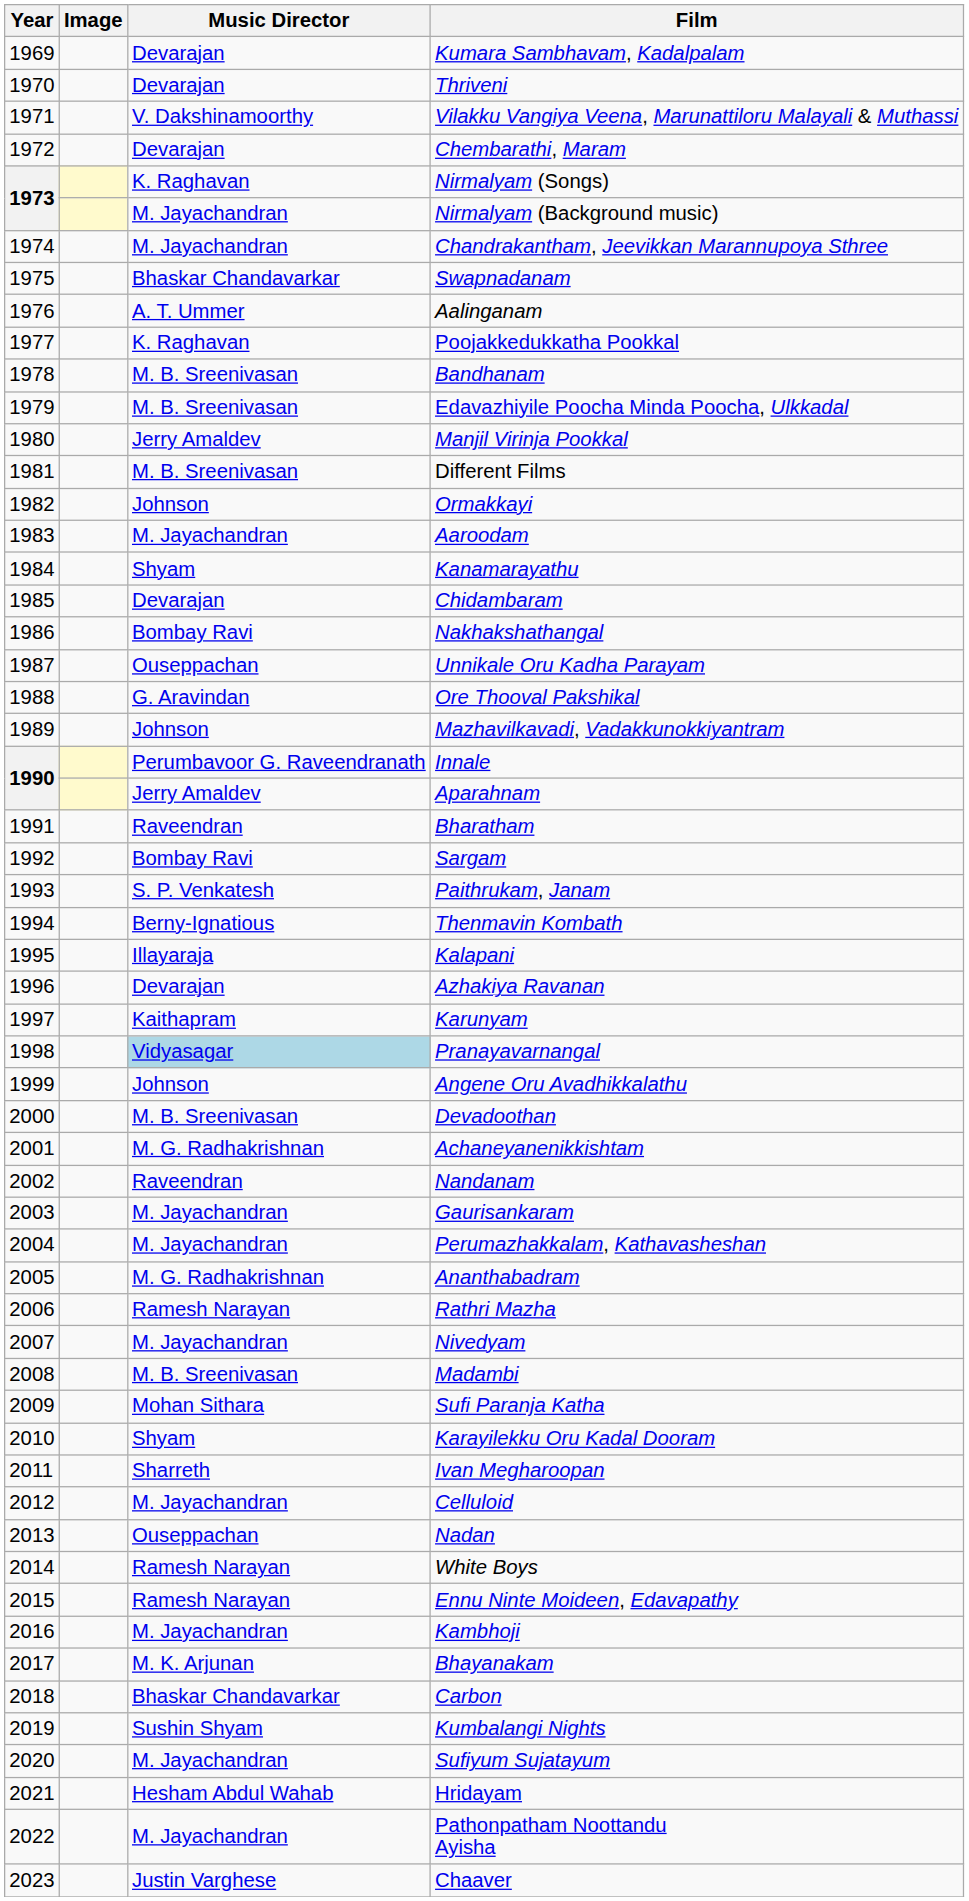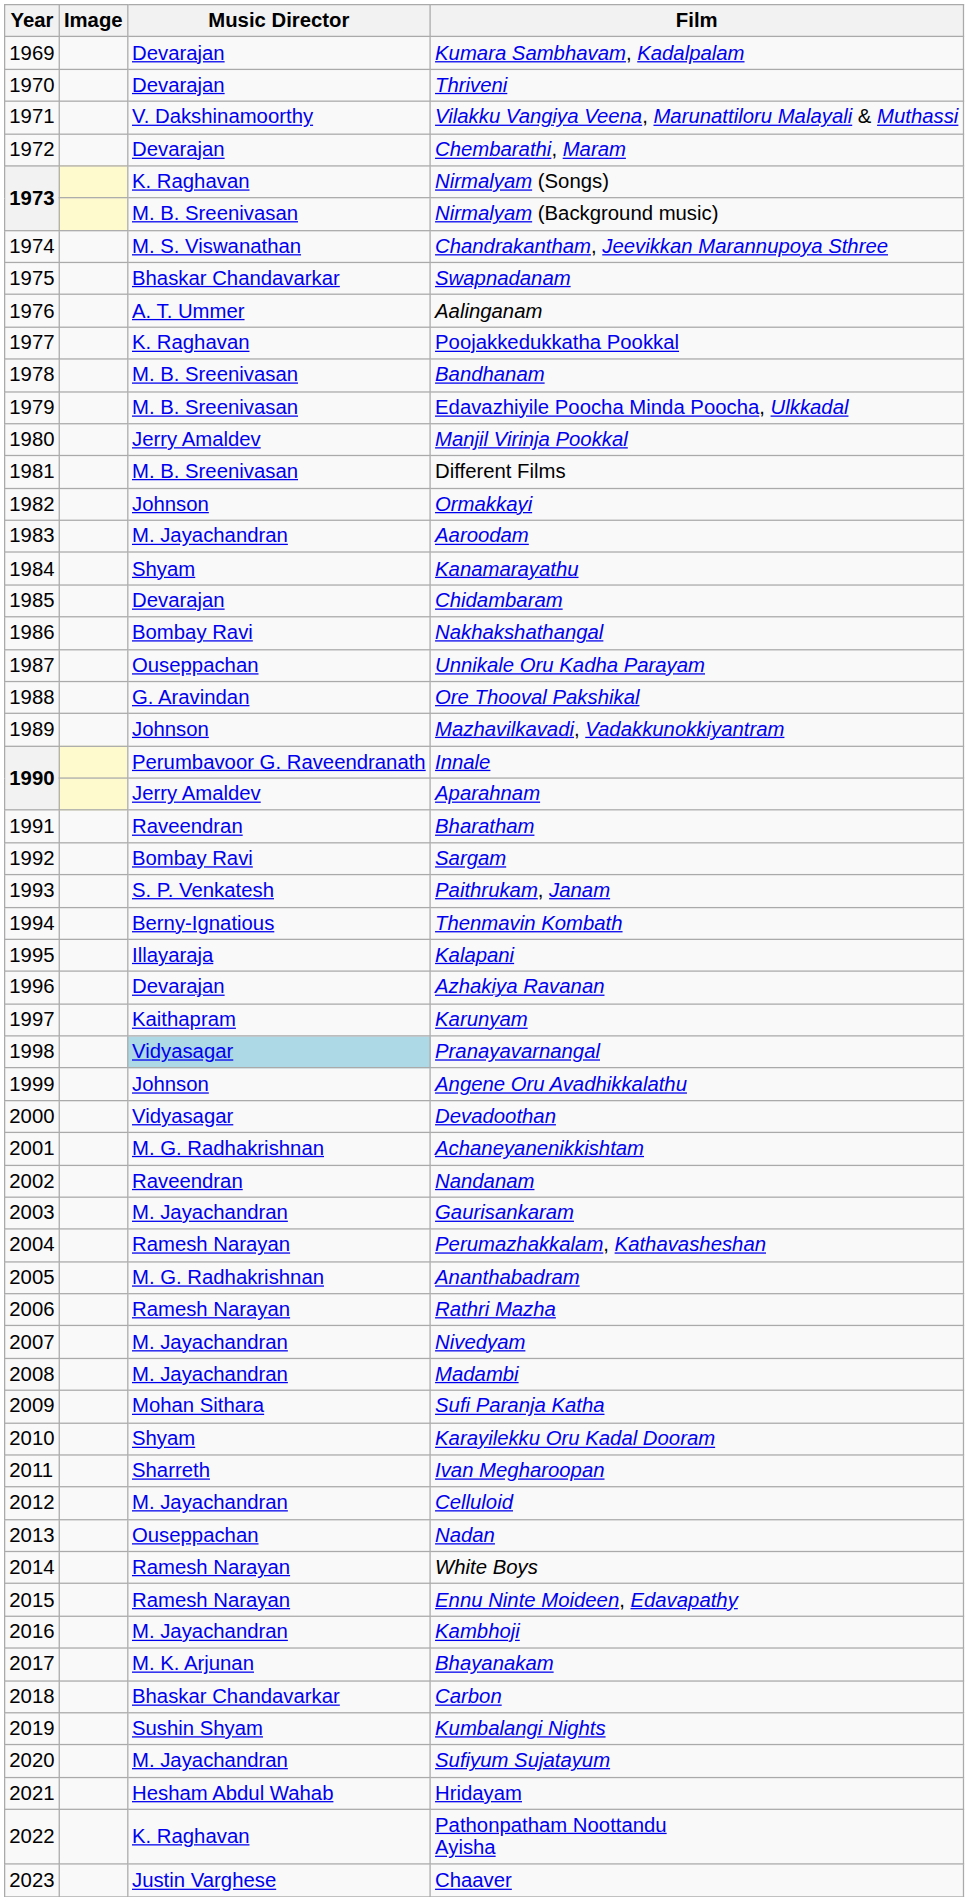 <table class="wikitable sortable">
 <tr>
 <th>Year</th>
 <th>Image</th>
 <th>Music Director</th>
 <th>Film</th>
 </tr>
 <tr>
 <td>1969</td>
 <td></td>
 <td><a href='#'>Devarajan</a></td>
 <td><em><a href='#'>Kumara Sambhavam</a></em>, <em><a href='#'>Kadalpalam</a></em></td>
 </tr>
 <tr>
 <td>1970</td>
 <td></td>
 <td><a href='#'>Devarajan</a></td>
 <td><em><a href='#'>Thriveni</a></em></td>
 </tr>
 <tr>
 <td>1971</td>
 <td></td>
 <td><a href='#'>V. Dakshinamoorthy</a></td>
 <td><em><a href='#'>Vilakku Vangiya Veena</a></em>, <em><a href='#'>Marunattiloru Malayali</a></em> & <em><a href='#'>Muthassi</a></em></td>
 </tr>
 <tr>
 <td>1972</td>
 <td></td>
 <td><a href='#'>Devarajan</a></td>
 <td><em><a href='#'>Chembarathi</a></em>, <em><a href='#'>Maram</a></em></td>
 </tr>
 <tr>
 <th rowspan="2" scope="row">1973 </th>
 <td style="background: #FFFACD"><br></td>
 <td><a href='#'>K. Raghavan</a></td>
 <td><em><a href='#'>Nirmalyam</a></em> (Songs)</td>
 </tr>
 <tr>
 <td style="background: #FFFACD"><br></td>
-<td><a href='#'>M. Jayachandran</a></td>
+<td><a href='#'>M. B. Sreenivasan</a></td>
 <td><em><a href='#'>Nirmalyam</a></em> (Background music)</td>
 </tr>
 <tr>
 <td>1974</td>
 <td></td>
-<td><a href='#'>M. Jayachandran</a></td>
+<td><a href='#'>M. S. Viswanathan</a></td>
 <td><em><a href='#'>Chandrakantham</a></em>, <em><a href='#'>Jeevikkan Marannupoya Sthree</a></em></td>
 </tr>
 <tr>
 <td>1975</td>
 <td></td>
 <td><a href='#'>Bhaskar Chandavarkar</a></td>
 <td><em><a href='#'>Swapnadanam</a></em></td>
 </tr>
 <tr>
 <td>1976</td>
 <td></td>
 <td><a href='#'>A. T. Ummer</a></td>
 <td><em>Aalinganam</em></td>
 </tr>
 <tr>
 <td>1977</td>
 <td></td>
 <td><a href='#'>K. Raghavan</a></td>
 <td><a href='#'>Poojakkedukkatha Pookkal</a></td>
 </tr>
 <tr>
 <td>1978</td>
 <td></td>
 <td><a href='#'>M. B. Sreenivasan</a></td>
 <td><em><a href='#'>Bandhanam</a></em></td>
 </tr>
 <tr>
 <td>1979</td>
 <td></td>
 <td><a href='#'>M. B. Sreenivasan</a></td>
 <td><a href='#'>Edavazhiyile Poocha Minda Poocha</a>, <em><a href='#'>Ulkkadal</a></em></td>
 </tr>
 <tr>
 <td>1980</td>
 <td></td>
 <td><a href='#'>Jerry Amaldev</a></td>
 <td><em><a href='#'>Manjil Virinja Pookkal</a></em></td>
 </tr>
 <tr>
 <td>1981</td>
 <td></td>
 <td><a href='#'>M. B. Sreenivasan</a></td>
 <td>Different Films </td>
 </tr>
 <tr>
 <td>1982</td>
 <td></td>
 <td><a href='#'>Johnson</a></td>
 <td><em><a href='#'>Ormakkayi</a></em></td>
 </tr>
 <tr>
 <td>1983</td>
 <td></td>
 <td><a href='#'>M. Jayachandran</a></td>
 <td><em><a href='#'>Aaroodam</a></em></td>
 </tr>
 <tr>
 <td>1984</td>
 <td></td>
 <td><a href='#'>Shyam</a></td>
 <td><em><a href='#'>Kanamarayathu</a></em></td>
 </tr>
 <tr>
 <td>1985</td>
 <td></td>
 <td><a href='#'>Devarajan</a></td>
 <td><em><a href='#'>Chidambaram</a></em></td>
 </tr>
 <tr>
 <td>1986</td>
 <td></td>
 <td><a href='#'>Bombay Ravi</a></td>
 <td><em><a href='#'>Nakhakshathangal</a></em></td>
 </tr>
 <tr>
 <td>1987</td>
 <td></td>
 <td><a href='#'>Ouseppachan</a></td>
 <td><em><a href='#'>Unnikale Oru Kadha Parayam</a></em></td>
 </tr>
 <tr>
 <td>1988</td>
 <td></td>
 <td><a href='#'>G. Aravindan</a></td>
 <td><em><a href='#'>Ore Thooval Pakshikal</a></em></td>
 </tr>
 <tr>
 <td>1989</td>
 <td></td>
 <td><a href='#'>Johnson</a></td>
 <td><em><a href='#'>Mazhavilkavadi</a></em>, <em><a href='#'>Vadakkunokkiyantram</a></em></td>
 </tr>
 <tr>
 <th rowspan="2" scope="row">1990 </th>
 <td style="background: #FFFACD"></td>
 <td><a href='#'>Perumbavoor G. Raveendranath</a></td>
 <td><em><a href='#'>Innale</a></em></td>
 </tr>
 <tr>
 <td style="background: #FFFACD"></td>
 <td><a href='#'>Jerry Amaldev</a></td>
 <td><em><a href='#'>Aparahnam</a></em></td>
 </tr>
 <tr>
 <td>1991</td>
 <td></td>
 <td><a href='#'>Raveendran</a></td>
 <td><em><a href='#'>Bharatham</a></em></td>
 </tr>
 <tr>
 <td>1992</td>
 <td></td>
 <td><a href='#'>Bombay Ravi</a></td>
 <td><em><a href='#'>Sargam</a></em></td>
 </tr>
 <tr>
 <td>1993</td>
 <td></td>
 <td><a href='#'>S. P. Venkatesh</a></td>
 <td><em><a href='#'>Paithrukam</a></em>, <em><a href='#'>Janam</a></em></td>
 </tr>
 <tr>
 <td>1994</td>
 <td></td>
 <td><a href='#'>Berny-Ignatious</a></td>
 <td><em><a href='#'>Thenmavin Kombath</a></em></td>
 </tr>
 <tr>
 <td>1995</td>
 <td></td>
 <td><a href='#'>Illayaraja</a></td>
 <td><em><a href='#'>Kalapani</a></em></td>
 </tr>
 <tr>
 <td>1996</td>
 <td></td>
 <td><a href='#'>Devarajan</a></td>
 <td><em><a href='#'>Azhakiya Ravanan</a></em></td>
 </tr>
 <tr>
 <td>1997</td>
 <td></td>
 <td><a href='#'>Kaithapram</a></td>
 <td><em><a href='#'>Karunyam</a></em></td>
 </tr>
 <tr>
 <td>1998</td>
 <td></td>
 <td style="background: lightblue;"><a href='#'>Vidyasagar</a></td>
 <td><em><a href='#'>Pranayavarnangal</a></em></td>
 </tr>
 <tr>
 <td>1999</td>
 <td></td>
 <td><a href='#'>Johnson</a></td>
 <td><em><a href='#'>Angene Oru Avadhikkalathu</a></em></td>
 </tr>
 <tr>
 <td>2000</td>
 <td></td>
-<td><a href='#'>M. B. Sreenivasan</a></td>
+<td><a href='#'>Vidyasagar</a></td>
 <td><em><a href='#'>Devadoothan</a></em></td>
 </tr>
 <tr>
 <td>2001</td>
 <td></td>
 <td><a href='#'>M. G. Radhakrishnan</a></td>
 <td><em><a href='#'>Achaneyanenikkishtam</a></em></td>
 </tr>
 <tr>
 <td>2002</td>
 <td></td>
 <td><a href='#'>Raveendran</a></td>
 <td><em><a href='#'>Nandanam</a></em></td>
 </tr>
 <tr>
 <td>2003</td>
 <td></td>
 <td><a href='#'>M. Jayachandran</a></td>
 <td><em><a href='#'>Gaurisankaram</a></em></td>
 </tr>
 <tr>
 <td>2004</td>
 <td></td>
-<td><a href='#'>M. Jayachandran</a></td>
+<td><a href='#'>Ramesh Narayan</a></td>
 <td><em><a href='#'>Perumazhakkalam</a></em>, <em><a href='#'>Kathavasheshan</a></em></td>
 </tr>
 <tr>
 <td>2005</td>
 <td></td>
 <td><a href='#'>M. G. Radhakrishnan</a></td>
 <td><em><a href='#'>Ananthabadram</a></em></td>
 </tr>
 <tr>
 <td>2006</td>
 <td></td>
 <td><a href='#'>Ramesh Narayan</a></td>
 <td><em><a href='#'>Rathri Mazha</a></em></td>
 </tr>
 <tr>
 <td>2007</td>
 <td></td>
 <td><a href='#'>M. Jayachandran</a></td>
 <td><em><a href='#'>Nivedyam</a></em></td>
 </tr>
 <tr>
 <td>2008</td>
 <td></td>
-<td><a href='#'>M. B. Sreenivasan</a></td>
+<td><a href='#'>M. Jayachandran</a></td>
 <td><em><a href='#'>Madambi</a></em></td>
 </tr>
 <tr>
 <td>2009</td>
 <td></td>
 <td><a href='#'>Mohan Sithara</a></td>
 <td><em><a href='#'>Sufi Paranja Katha</a></em></td>
 </tr>
 <tr>
 <td>2010</td>
 <td></td>
 <td><a href='#'>Shyam</a></td>
 <td><em><a href='#'>Karayilekku Oru Kadal Dooram</a></em></td>
 </tr>
 <tr>
 <td>2011</td>
 <td></td>
 <td><a href='#'>Sharreth</a></td>
 <td><em><a href='#'>Ivan Megharoopan</a></em></td>
 </tr>
 <tr>
 <td>2012</td>
 <td></td>
 <td><a href='#'>M. Jayachandran</a></td>
 <td><em><a href='#'>Celluloid</a></em></td>
 </tr>
 <tr>
 <td>2013</td>
 <td></td>
 <td><a href='#'>Ouseppachan</a></td>
 <td><em><a href='#'>Nadan</a></em></td>
 </tr>
 <tr>
 <td>2014</td>
 <td></td>
 <td><a href='#'>Ramesh Narayan</a></td>
 <td><em>White Boys</em></td>
 </tr>
 <tr>
 <td>2015</td>
 <td></td>
 <td><a href='#'>Ramesh Narayan</a></td>
 <td><em><a href='#'>Ennu Ninte Moideen</a></em>, <em><a href='#'>Edavapathy</a></em></td>
 </tr>
 <tr>
 <td>2016</td>
 <td></td>
 <td><a href='#'>M. Jayachandran</a></td>
 <td><em><a href='#'>Kambhoji</a></em></td>
 </tr>
 <tr>
 <td>2017</td>
 <td></td>
 <td><a href='#'>M. K. Arjunan</a></td>
 <td><em><a href='#'>Bhayanakam</a></em></td>
 </tr>
 <tr>
 <td>2018</td>
 <td></td>
 <td><a href='#'>Bhaskar Chandavarkar</a></td>
 <td><em><a href='#'>Carbon</a></em></td>
 </tr>
 <tr>
 <td>2019</td>
 <td></td>
 <td><a href='#'>Sushin Shyam</a></td>
 <td><em><a href='#'>Kumbalangi Nights</a></em></td>
 </tr>
 <tr>
 <td>2020</td>
 <td></td>
 <td><a href='#'>M. Jayachandran</a></td>
 <td><em><a href='#'>Sufiyum Sujatayum</a></em></td>
 </tr>
 <tr>
 <td>2021</td>
 <td></td>
 <td><a href='#'>Hesham Abdul Wahab</a></td>
 <td><a href='#'>Hridayam</a></td>
 </tr>
 <tr>
 <td>2022</td>
 <td></td>
-<td><a href='#'>M. Jayachandran</a></td>
+<td><a href='#'>K. Raghavan</a></td>
 <td><a href='#'>Pathonpatham Noottandu</a><br><a href='#'>Ayisha</a><br></td>
 </tr>
 <tr>
 <td>2023</td>
 <td></td>
 <td><a href='#'>Justin Varghese</a></td>
 <td><a href='#'>Chaaver</a></td>
 </tr>
 </table>
